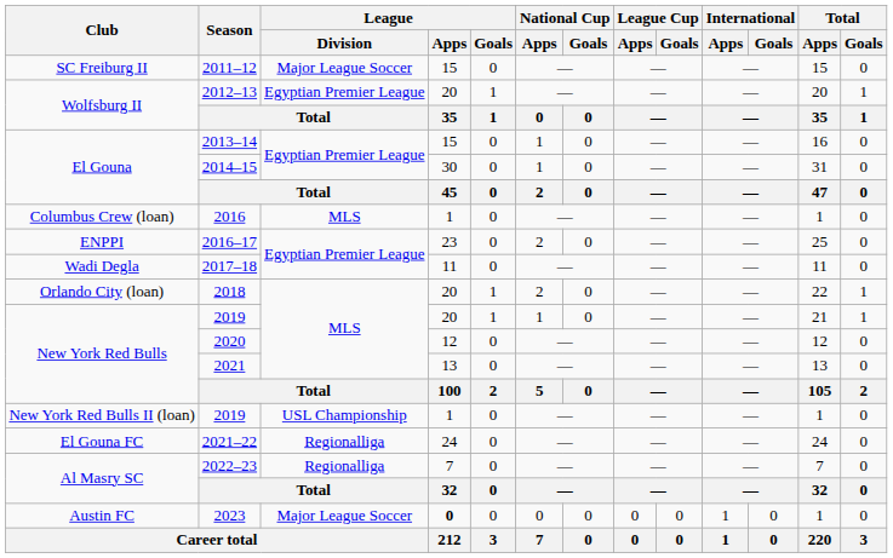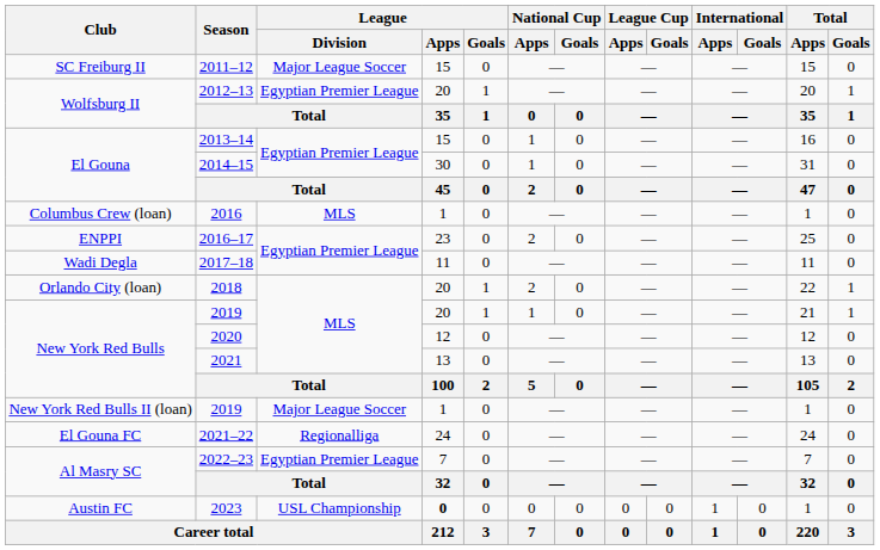 <table class="wikitable" style="text-align: center;">
 <tr>
 <th rowspan="2">Club</th>
 <th rowspan="2">Season</th>
 <th colspan="3">League</th>
 <th colspan="2">National Cup</th>
 <th colspan="2">League Cup</th>
 <th colspan="2">International</th>
 <th colspan="2">Total</th>
 </tr>
 <tr>
 <th>Division</th>
 <th>Apps</th>
 <th>Goals</th>
 <th>Apps</th>
 <th>Goals</th>
 <th>Apps</th>
 <th>Goals</th>
 <th>Apps</th>
 <th>Goals</th>
 <th>Apps</th>
 <th>Goals</th>
 </tr>
 <tr>
 <td rowspan="1"><a href='#'>SC Freiburg II</a></td>
 <td><a href='#'>2011–12</a></td>
 <td rowspan="1"><a href='#'>Major League Soccer</a></td>
 <td>15</td>
 <td>0</td>
 <td colspan="2">—</td>
 <td colspan="2">—</td>
 <td colspan="2">—</td>
 <td>15</td>
 <td>0</td>
 </tr>
 <tr>
 <td rowspan="2"><a href='#'>Wolfsburg II</a></td>
 <td><a href='#'>2012–13</a></td>
 <td rowspan="1"><a href='#'>Egyptian Premier League</a></td>
 <td>20</td>
 <td>1</td>
 <td colspan="2">—</td>
 <td colspan="2">—</td>
 <td colspan="2">—</td>
 <td>20</td>
 <td>1</td>
 </tr>
 <tr>
 <th colspan="2">Total</th>
 <th>35</th>
 <th>1</th>
 <th>0</th>
 <th>0</th>
 <th colspan="2">—</th>
 <th colspan="2">—</th>
 <th>35</th>
 <th>1</th>
 </tr>
 <tr>
 <td rowspan="3"><a href='#'>El Gouna</a></td>
 <td><a href='#'>2013–14</a></td>
 <td rowspan="2"><a href='#'>Egyptian Premier League</a></td>
 <td>15</td>
 <td>0</td>
 <td>1</td>
 <td>0</td>
 <td colspan="2">—</td>
 <td colspan="2">—</td>
 <td>16</td>
 <td>0</td>
 </tr>
 <tr>
 <td><a href='#'>2014–15</a></td>
 <td>30</td>
 <td>0</td>
 <td>1</td>
 <td>0</td>
 <td colspan="2">—</td>
 <td colspan="2">—</td>
 <td>31</td>
 <td>0</td>
 </tr>
 <tr>
 <th colspan="2">Total</th>
 <th>45</th>
 <th>0</th>
 <th>2</th>
 <th>0</th>
 <th colspan="2">—</th>
 <th colspan="2">—</th>
 <th>47</th>
 <th>0</th>
 </tr>
 <tr>
 <td rowspan="1"><a href='#'>Columbus Crew</a> (loan)</td>
 <td><a href='#'>2016</a></td>
 <td rowspan="1"><a href='#'>MLS</a></td>
 <td>1</td>
 <td>0</td>
 <td colspan="2">—</td>
 <td colspan="2">—</td>
 <td colspan="2">—</td>
 <td>1</td>
 <td>0</td>
 </tr>
 <tr>
 <td rowspan="1"><a href='#'>ENPPI</a></td>
 <td><a href='#'>2016–17</a></td>
 <td rowspan="2"><a href='#'>Egyptian Premier League</a></td>
 <td>23</td>
 <td>0</td>
 <td>2</td>
 <td>0</td>
 <td colspan="2">—</td>
 <td colspan="2">—</td>
 <td>25</td>
 <td>0</td>
 </tr>
 <tr>
 <td rowspan="1"><a href='#'>Wadi Degla</a></td>
 <td><a href='#'>2017–18</a></td>
 <td>11</td>
 <td>0</td>
 <td colspan="2">—</td>
 <td colspan="2">—</td>
 <td colspan="2">—</td>
 <td>11</td>
 <td>0</td>
 </tr>
 <tr>
 <td rowspan="1"><a href='#'>Orlando City</a> (loan)</td>
 <td><a href='#'>2018</a></td>
 <td rowspan="4"><a href='#'>MLS</a></td>
 <td>20</td>
 <td>1</td>
 <td>2</td>
 <td>0</td>
 <td colspan="2">—</td>
 <td colspan="2">—</td>
 <td>22</td>
 <td>1</td>
 </tr>
 <tr>
 <td rowspan="4"><a href='#'>New York Red Bulls</a></td>
 <td><a href='#'>2019</a></td>
 <td>20</td>
 <td>1</td>
 <td>1</td>
 <td>0</td>
 <td colspan="2">—</td>
 <td colspan="2">—</td>
 <td>21</td>
 <td>1</td>
 </tr>
 <tr>
 <td><a href='#'>2020</a></td>
 <td>12</td>
 <td>0</td>
 <td colspan="2">—</td>
 <td colspan="2">—</td>
 <td colspan="2">—</td>
 <td>12</td>
 <td>0</td>
 </tr>
 <tr>
 <td><a href='#'>2021</a></td>
 <td>13</td>
 <td>0</td>
 <td colspan="2">—</td>
 <td colspan="2">—</td>
 <td colspan="2">—</td>
 <td>13</td>
 <td>0</td>
 </tr>
 <tr>
 <th colspan="2">Total</th>
 <th>100</th>
 <th>2</th>
 <th>5</th>
 <th>0</th>
 <th colspan="2">—</th>
 <th colspan="2">—</th>
 <th>105</th>
 <th>2</th>
 </tr>
 <tr>
 <td rowspan="1"><a href='#'>New York Red Bulls II</a> (loan)</td>
 <td><a href='#'>2019</a></td>
-<td rowspan="1"><a href='#'>USL Championship</a></td>
+<td rowspan="1"><a href='#'>Major League Soccer</a></td>
 <td>1</td>
 <td>0</td>
 <td colspan="2">—</td>
 <td colspan="2">—</td>
 <td colspan="2">—</td>
 <td>1</td>
 <td>0</td>
 </tr>
 <tr>
 <td rowspan="1"><a href='#'>El Gouna FC</a></td>
 <td><a href='#'>2021–22</a></td>
 <td rowspan="1"><a href='#'>Regionalliga</a></td>
 <td>24</td>
 <td>0</td>
 <td colspan="2">—</td>
 <td colspan="2">—</td>
 <td colspan="2">—</td>
 <td>24</td>
 <td>0</td>
 </tr>
 <tr>
 <td rowspan="2"><a href='#'>Al Masry SC</a></td>
 <td><a href='#'>2022–23</a></td>
-<td rowspan="1"><a href='#'>Regionalliga</a></td>
+<td rowspan="1"><a href='#'>Egyptian Premier League</a></td>
 <td>7</td>
 <td>0</td>
 <td colspan="2">—</td>
 <td colspan="2">—</td>
 <td colspan="2">—</td>
 <td>7</td>
 <td>0</td>
 </tr>
 <tr>
 <th colspan="2">Total</th>
 <th>32</th>
 <th>0</th>
 <th colspan="2">—</th>
 <th colspan="2">—</th>
 <th colspan="2">—</th>
 <th>32</th>
 <th>0</th>
 </tr>
 <tr>
 <td rowspan="1"><a href='#'>Austin FC</a></td>
 <td><a href='#'>2023</a></td>
-<td rowspan="1"><a href='#'>Major League Soccer</a></td>
+<td rowspan="1"><a href='#'>USL Championship</a></td>
 <td><strong>0</strong></td>
 <td>0</td>
 <td>0</td>
 <td>0</td>
 <td>0</td>
 <td>0</td>
 <td>1</td>
 <td>0</td>
 <td>1</td>
 <td>0</td>
 </tr>
 <tr>
 <th colspan="3">Career total</th>
 <th>212</th>
 <th>3</th>
 <th>7</th>
 <th>0</th>
 <th>0</th>
 <th>0</th>
 <th>1</th>
 <th>0</th>
 <th>220</th>
 <th>3</th>
 </tr>
 </table>
